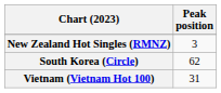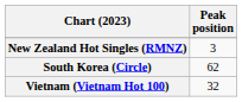 <table class="wikitable sortable plainrowheaders" style="text-align:center">
 <tr>
 <th scope="col">Chart (2023)</th>
 <th scope="col">Peak<br>position</th>
 </tr>
 <tr>
 </tr>
 <tr>
 </tr>
 <tr>
 <th scope="row">New Zealand Hot Singles (<a href='#'>RMNZ</a>)</th>
 <td>3</td>
 </tr>
 <tr>
 <th scope="row">South Korea (<a href='#'>Circle</a>)</th>
 <td>62</td>
 </tr>
 <tr>
 <th scope="row">Vietnam (<a href='#'>Vietnam Hot 100</a>)</th>
-<td>31</td>
+<td>32</td>
 </tr>
 </table>
